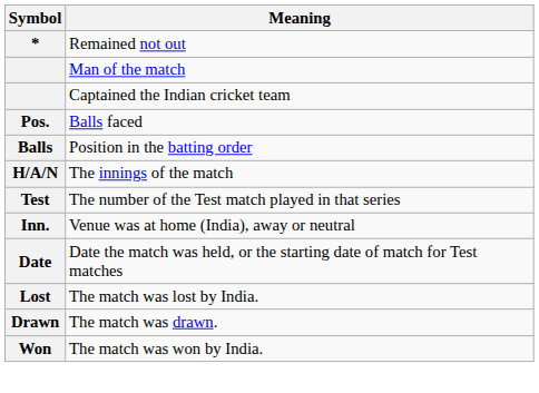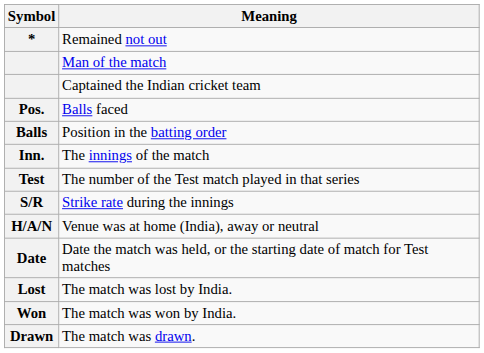 <table class="wikitable plainrowheaders" border="1">
 <tr>
 <th scope="col" style="width:50px">Symbol</th>
 <th scope="col" style="width:450px">Meaning</th>
 </tr>
 <tr>
 <th scope="row">*</th>
 <td>Remained <a href='#'>not out</a></td>
 </tr>
 <tr>
 <th scope="row"></th>
 <td><a href='#'>Man of the match</a></td>
 </tr>
 <tr>
 <th scope="row"></th>
 <td>Captained the Indian cricket team</td>
 </tr>
 <tr>
 <th scope="row">Pos.</th>
 <td><a href='#'>Balls</a> faced</td>
 </tr>
 <tr>
 <th scope="row">Balls</th>
 <td>Position in the <a href='#'>batting order</a></td>
 </tr>
 <tr>
-<th scope="row">H/A/N</th>
+<th scope="row">Inn.</th>
 <td>The <a href='#'>innings</a> of the match</td>
 </tr>
 <tr>
 <th scope="row">Test</th>
 <td>The number of the Test match played in that series</td>
 </tr>
 <tr>
-<th scope="row">Inn.</th>
+<th scope="row">S/R</th>
+<td><a href='#'>Strike rate</a> during the innings</td>
+</tr>
+<tr>
+<th scope="row">H/A/N</th>
 <td>Venue was at home (India), away or neutral</td>
 </tr>
 <tr>
 <th scope="row">Date</th>
 <td>Date the match was held, or the starting date of match for Test matches</td>
 </tr>
 <tr>
 <th scope="row">Lost</th>
 <td>The match was lost by India.</td>
 </tr>
 <tr>
+<th scope="row">Won</th>
+<td>The match was won by India.</td>
+</tr>
+<tr>
 <th scope="row">Drawn</th>
 <td>The match was <a href='#'>drawn</a>.</td>
 </tr>
-<tr>
-<th scope="row">Won</th>
-<td>The match was won by India.</td>
-</tr>
 </table>
